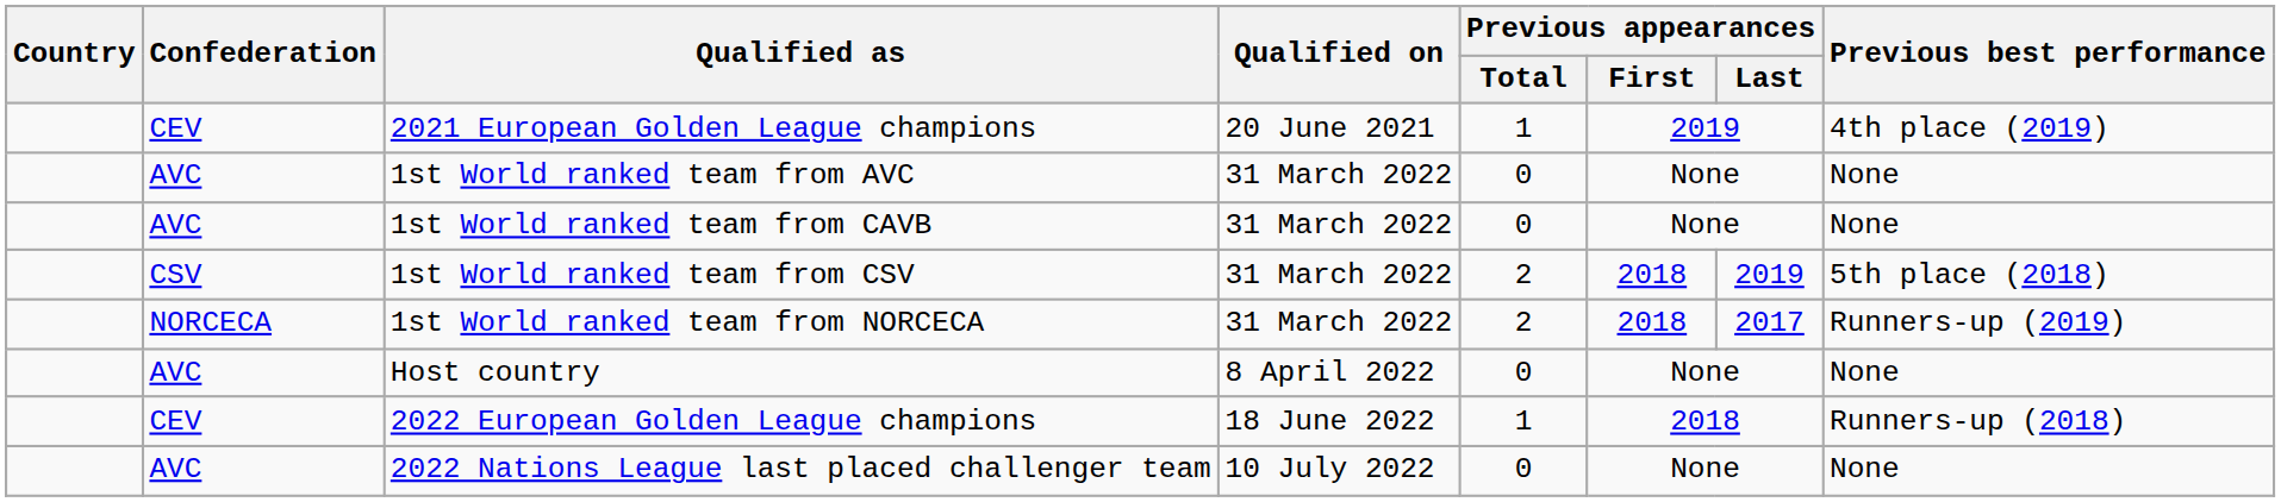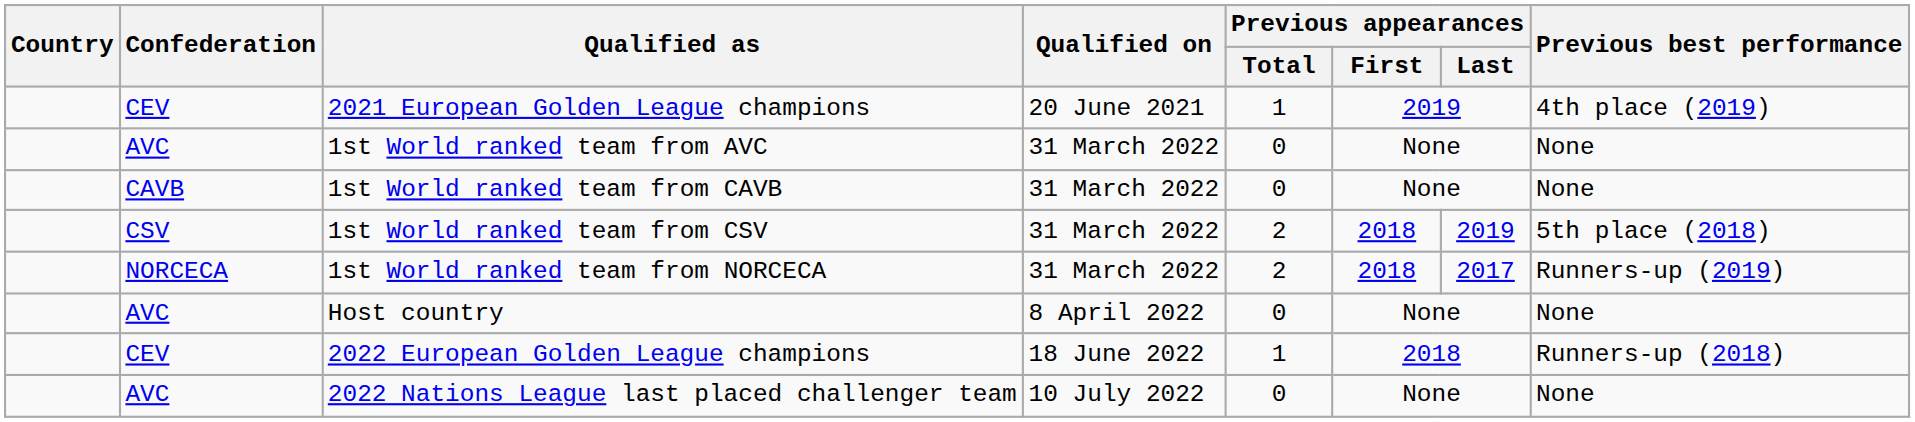 <table class="wikitable sortable" style="font-size:90%">
 <tr>
 <th rowspan=2>Country</th>
 <th rowspan=2>Confederation</th>
 <th rowspan=2>Qualified as</th>
 <th rowspan=2>Qualified on</th>
 <th colspan=3>Previous appearances</th>
 <th rowspan=2>Previous best performance</th>
 </tr>
 <tr>
 <th>Total</th>
 <th>First</th>
 <th>Last</th>
 </tr>
 <tr>
 <td></td>
 <td><a href='#'>CEV</a></td>
 <td> <a href='#'>2021 European Golden League</a> champions</td>
 <td> 20 June 2021</td>
 <td style="text-align:center">1</td>
 <td colspan=2 style="text-align:center"><a href='#'>2019</a></td>
 <td>4th place (<a href='#'>2019</a>)</td>
 </tr>
 <tr>
 <td></td>
 <td><a href='#'>AVC</a></td>
 <td> 1st <a href='#'>World ranked</a> team from AVC</td>
 <td> 31 March 2022</td>
 <td style="text-align:center">0</td>
 <td colspan=2 style="text-align:center">None</td>
 <td>None</td>
 </tr>
 <tr>
 <td></td>
-<td><a href='#'>AVC</a></td>
+<td><a href='#'>CAVB</a></td>
 <td> 1st <a href='#'>World ranked</a> team from CAVB</td>
 <td> 31 March 2022</td>
 <td style="text-align:center">0</td>
 <td colspan=2 style="text-align:center">None</td>
 <td>None</td>
 </tr>
 <tr>
 <td></td>
 <td><a href='#'>CSV</a></td>
 <td> 1st <a href='#'>World ranked</a> team from CSV</td>
 <td> 31 March 2022</td>
 <td style="text-align:center">2</td>
 <td style="text-align:center"><a href='#'>2018</a></td>
 <td style="text-align:center"><a href='#'>2019</a></td>
 <td>5th place (<a href='#'>2018</a>)</td>
 </tr>
 <tr>
 <td></td>
 <td><a href='#'>NORCECA</a></td>
 <td> 1st <a href='#'>World ranked</a> team from NORCECA</td>
 <td> 31 March 2022</td>
 <td style="text-align:center">2</td>
 <td style="text-align:center"><a href='#'>2018</a></td>
 <td style="text-align:center"><a href='#'>2017</a></td>
 <td>Runners-up (<a href='#'>2019</a>)</td>
 </tr>
 <tr>
 <td></td>
 <td><a href='#'>AVC</a></td>
 <td> Host country</td>
 <td> 8 April 2022</td>
 <td style="text-align:center">0</td>
 <td colspan=2 style="text-align:center">None</td>
 <td>None</td>
 </tr>
 <tr>
 <td></td>
 <td><a href='#'>CEV</a></td>
 <td> <a href='#'>2022 European Golden League</a> champions</td>
 <td> 18 June 2022</td>
 <td style="text-align:center">1</td>
 <td colspan=2 style="text-align:center"><a href='#'>2018</a></td>
 <td>Runners-up (<a href='#'>2018</a>)</td>
 </tr>
 <tr>
 <td></td>
 <td><a href='#'>AVC</a></td>
 <td> <a href='#'>2022 Nations League</a> last placed challenger team</td>
 <td> 10 July 2022</td>
 <td style="text-align:center">0</td>
 <td colspan=2 style="text-align:center">None</td>
 <td>None</td>
 </tr>
 </table>
